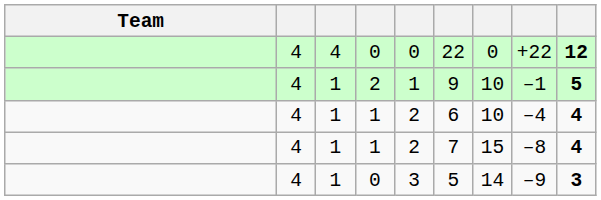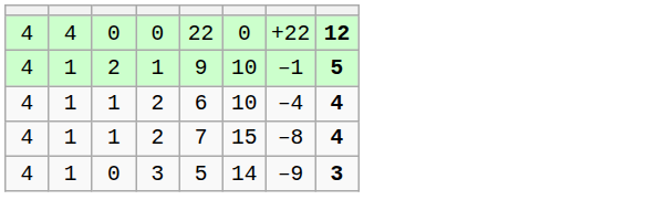 <table class="wikitable" style="text-align: center;">
 <tr>
-<th width="175">Team</th>
 <th width="20"></th>
 <th width="20"></th>
 <th width="20"></th>
 <th width="20"></th>
 <th width="20"></th>
 <th width="20"></th>
 <th width="20"></th>
 <th width="20"><strong></strong></th>
 </tr>
 <tr bgcolor=#cfc>
-<td align=left></td>
 <td>4</td>
 <td>4</td>
 <td>0</td>
 <td>0</td>
 <td>22</td>
 <td>0</td>
 <td>+22</td>
 <td><strong>12</strong></td>
 </tr>
 <tr bgcolor=#cfc>
-<td align=left></td>
 <td>4</td>
 <td>1</td>
 <td>2</td>
 <td>1</td>
 <td>9</td>
 <td>10</td>
 <td>–1</td>
 <td><strong>5</strong></td>
 </tr>
 <tr>
-<td align=left></td>
 <td>4</td>
 <td>1</td>
 <td>1</td>
 <td>2</td>
 <td>6</td>
 <td>10</td>
 <td>–4</td>
 <td><strong>4</strong></td>
 </tr>
 <tr>
-<td align=left></td>
 <td>4</td>
 <td>1</td>
 <td>1</td>
 <td>2</td>
 <td>7</td>
 <td>15</td>
 <td>–8</td>
 <td><strong>4</strong></td>
 </tr>
 <tr>
-<td align=left></td>
 <td>4</td>
 <td>1</td>
 <td>0</td>
 <td>3</td>
 <td>5</td>
 <td>14</td>
 <td>–9</td>
 <td><strong>3</strong></td>
 </tr>
 </table>
